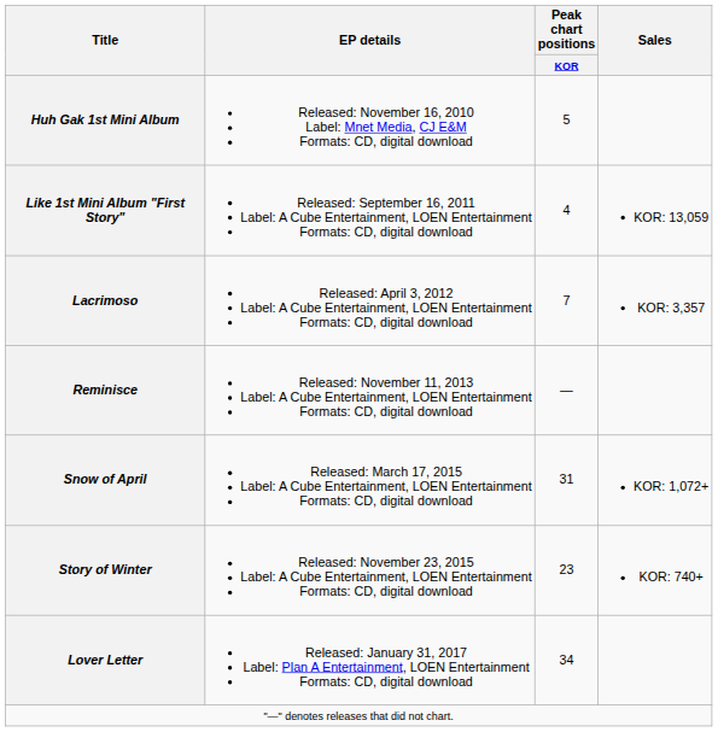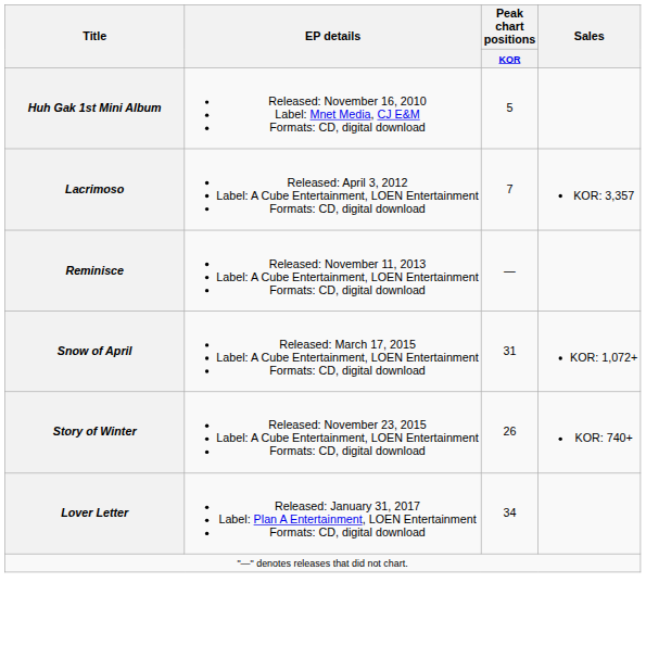 <table class="wikitable plainrowheaders" style="text-align:center;">
 <tr>
 <th scope="col" rowspan="2" style="width:15em;">Title</th>
 <th scope="col" rowspan="2">EP details</th>
 <th scope="col" colspan="1">Peak <br> chart <br> positions</th>
 <th scope="col" rowspan="2">Sales</th>
 </tr>
 <tr>
 <th><small><a href='#'>KOR</a></small><br></th>
 </tr>
 <tr>
 <th scope="row"><em>Huh Gak 1st Mini Album</em></th>
 <td><br><ul><li>Released: November 16, 2010</li><li>Label: <a href='#'>Mnet Media</a>, <a href='#'>CJ E&M</a></li><li>Formats: CD, digital download</li></ul></td>
 <td>5</td>
 <td></td>
-</tr>
-<tr>
-<th scope="row"><em>Like 1st Mini Album "First Story"</em></th>
-<td><br><ul><li>Released: September 16, 2011</li><li>Label: A Cube Entertainment, LOEN Entertainment</li><li>Formats: CD, digital download</li></ul></td>
-<td>4</td>
-<td><br><ul><li>KOR: 13,059</li></ul></td>
 </tr>
 <tr>
 <th scope="row"><em>Lacrimoso</em></th>
 <td><br><ul><li>Released: April 3, 2012</li><li>Label: A Cube Entertainment, LOEN Entertainment</li><li>Formats: CD, digital download</li></ul></td>
 <td>7</td>
 <td><br><ul><li>KOR: 3,357</li></ul></td>
 </tr>
 <tr>
 <th scope="row"><em>Reminisce</em></th>
 <td><br><ul><li>Released: November 11, 2013</li><li>Label: A Cube Entertainment, LOEN Entertainment</li><li>Formats: CD, digital download</li></ul></td>
 <td>—</td>
 <td></td>
 </tr>
 <tr>
 <th scope="row"><em>Snow of April</em></th>
 <td><br><ul><li>Released: March 17, 2015</li><li>Label: A Cube Entertainment, LOEN Entertainment</li><li>Formats: CD, digital download</li></ul></td>
 <td>31</td>
 <td><br><ul><li>KOR: 1,072+</li></ul></td>
 </tr>
 <tr>
 <th scope="row"><em>Story of Winter</em></th>
 <td><br><ul><li>Released: November 23, 2015</li><li>Label: A Cube Entertainment, LOEN Entertainment</li><li>Formats: CD, digital download</li></ul></td>
-<td>23</td>
+<td>26</td>
 <td><br><ul><li>KOR: 740+</li></ul></td>
 </tr>
 <tr>
 <th scope="row"><em>Lover Letter</em></th>
 <td><br><ul><li>Released: January 31, 2017</li><li>Label: <a href='#'>Plan A Entertainment</a>, LOEN Entertainment</li><li>Formats: CD, digital download</li></ul></td>
 <td>34</td>
 <td></td>
 </tr>
 <tr>
 <td colspan="4" align="center"><small>"—" denotes releases that did not chart.</small></td>
 </tr>
 </table>
